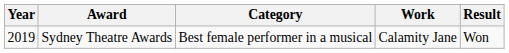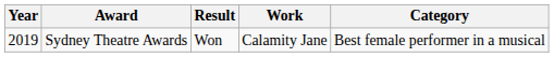 <table class="wikitable sortable">
 <tr>
 <th>Year</th>
 <th>Award</th>
+<th>Result</th>
+<th>Work</th>
 <th>Category</th>
-<th>Work</th>
-<th>Result</th>
 </tr>
 <tr>
 <td>2019</td>
 <td>Sydney Theatre Awards</td>
+<td>Won</td>
+<td>Calamity Jane</td>
 <td>Best female performer in a musical</td>
-<td>Calamity Jane</td>
-<td>Won</td>
 </tr>
 </table>
